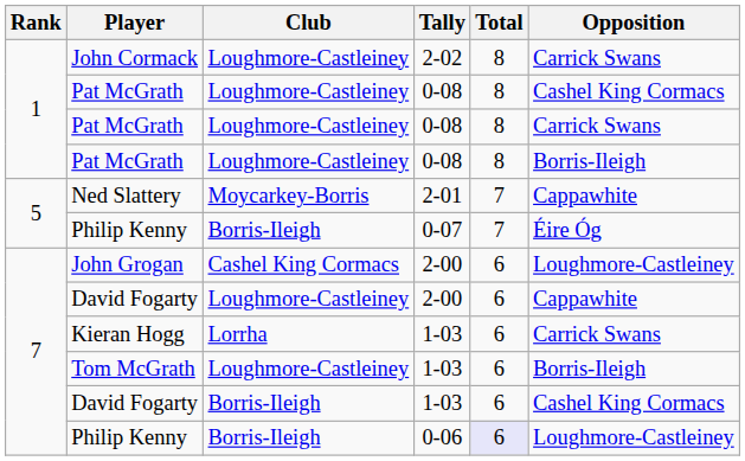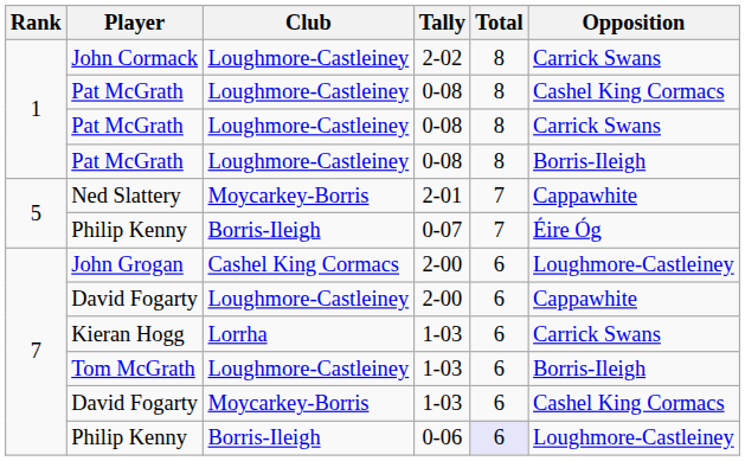 <table class="wikitable">
 <tr>
 <th>Rank</th>
 <th>Player</th>
 <th>Club</th>
 <th>Tally</th>
 <th>Total</th>
 <th>Opposition</th>
 </tr>
 <tr>
 <td rowspan="4" style="text-align:center;">1</td>
 <td><a href='#'>John Cormack</a></td>
 <td><a href='#'>Loughmore-Castleiney</a></td>
 <td align=center>2-02</td>
 <td align=center>8</td>
 <td><a href='#'>Carrick Swans</a></td>
 </tr>
 <tr>
 <td><a href='#'>Pat McGrath</a></td>
 <td><a href='#'>Loughmore-Castleiney</a></td>
 <td align=center>0-08</td>
 <td align=center>8</td>
 <td><a href='#'>Cashel King Cormacs</a></td>
 </tr>
 <tr>
 <td><a href='#'>Pat McGrath</a></td>
 <td><a href='#'>Loughmore-Castleiney</a></td>
 <td align=center>0-08</td>
 <td align=center>8</td>
 <td><a href='#'>Carrick Swans</a></td>
 </tr>
 <tr>
 <td><a href='#'>Pat McGrath</a></td>
 <td><a href='#'>Loughmore-Castleiney</a></td>
 <td align=center>0-08</td>
 <td align=center>8</td>
 <td><a href='#'>Borris-Ileigh</a></td>
 </tr>
 <tr>
 <td rowspan="2" style="text-align:center;">5</td>
 <td>Ned Slattery</td>
 <td><a href='#'>Moycarkey-Borris</a></td>
 <td align=center>2-01</td>
 <td align=center>7</td>
 <td><a href='#'>Cappawhite</a></td>
 </tr>
 <tr>
 <td>Philip Kenny</td>
 <td><a href='#'>Borris-Ileigh</a></td>
 <td align=center>0-07</td>
 <td align=center>7</td>
 <td><a href='#'>Éire Óg</a></td>
 </tr>
 <tr>
 <td rowspan="6" style="text-align:center;">7</td>
 <td><a href='#'>John Grogan</a></td>
 <td><a href='#'>Cashel King Cormacs</a></td>
 <td align=center>2-00</td>
 <td align=center>6</td>
 <td><a href='#'>Loughmore-Castleiney</a></td>
 </tr>
 <tr>
 <td>David Fogarty</td>
 <td><a href='#'>Loughmore-Castleiney</a></td>
 <td align=center>2-00</td>
 <td align=center>6</td>
 <td><a href='#'>Cappawhite</a></td>
 </tr>
 <tr>
 <td>Kieran Hogg</td>
 <td><a href='#'>Lorrha</a></td>
 <td align=center>1-03</td>
 <td align=center>6</td>
 <td><a href='#'>Carrick Swans</a></td>
 </tr>
 <tr>
 <td><a href='#'>Tom McGrath</a></td>
 <td><a href='#'>Loughmore-Castleiney</a></td>
 <td align=center>1-03</td>
 <td align=center>6</td>
 <td><a href='#'>Borris-Ileigh</a></td>
 </tr>
 <tr>
 <td>David Fogarty</td>
-<td><a href='#'>Borris-Ileigh</a></td>
+<td><a href='#'>Moycarkey-Borris</a></td>
 <td align=center>1-03</td>
 <td align=center>6</td>
 <td><a href='#'>Cashel King Cormacs</a></td>
 </tr>
 <tr>
 <td>Philip Kenny</td>
 <td><a href='#'>Borris-Ileigh</a></td>
 <td align=center>0-06</td>
 <td align=center style="background: lavender;">6</td>
 <td><a href='#'>Loughmore-Castleiney</a></td>
 </tr>
 </table>
